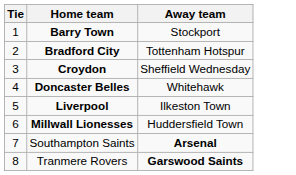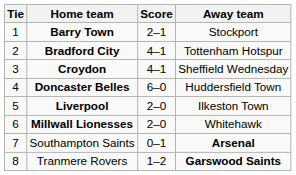 <table class="wikitable" style="text-align:center; font-size:85%">
 <tr>
 <th>Tie</th>
 <th>Home team</th>
+<th>Score</th>
 <th>Away team</th>
 </tr>
 <tr>
 <td align="center">1</td>
 <td><strong>Barry Town</strong></td>
+<td align="center">2–1</td>
 <td>Stockport</td>
 </tr>
 <tr>
 <td align="center">2</td>
 <td><strong>Bradford City</strong></td>
+<td align="center">4–1</td>
 <td>Tottenham Hotspur</td>
 </tr>
 <tr>
 <td align="center">3</td>
 <td><strong>Croydon</strong></td>
+<td align="center">4–1</td>
 <td>Sheffield Wednesday</td>
 </tr>
 <tr>
 <td align="center">4</td>
 <td><strong>Doncaster Belles</strong></td>
-<td>Whitehawk</td>
+<td align="center">6–0</td>
+<td>Huddersfield Town</td>
 </tr>
 <tr>
 <td align="center">5</td>
 <td><strong>Liverpool</strong></td>
+<td align="center">2–0</td>
 <td>Ilkeston Town</td>
 </tr>
 <tr>
 <td align="center">6</td>
 <td><strong>Millwall Lionesses</strong></td>
-<td>Huddersfield Town</td>
+<td align="center">2–0</td>
+<td>Whitehawk</td>
 </tr>
 <tr>
 <td align="center">7</td>
 <td>Southampton Saints</td>
+<td align="center">0–1</td>
 <td><strong>Arsenal</strong></td>
 </tr>
 <tr>
 <td align="center">8</td>
 <td>Tranmere Rovers</td>
+<td align="center">1–2</td>
 <td><strong>Garswood Saints</strong></td>
 </tr>
 </table>
